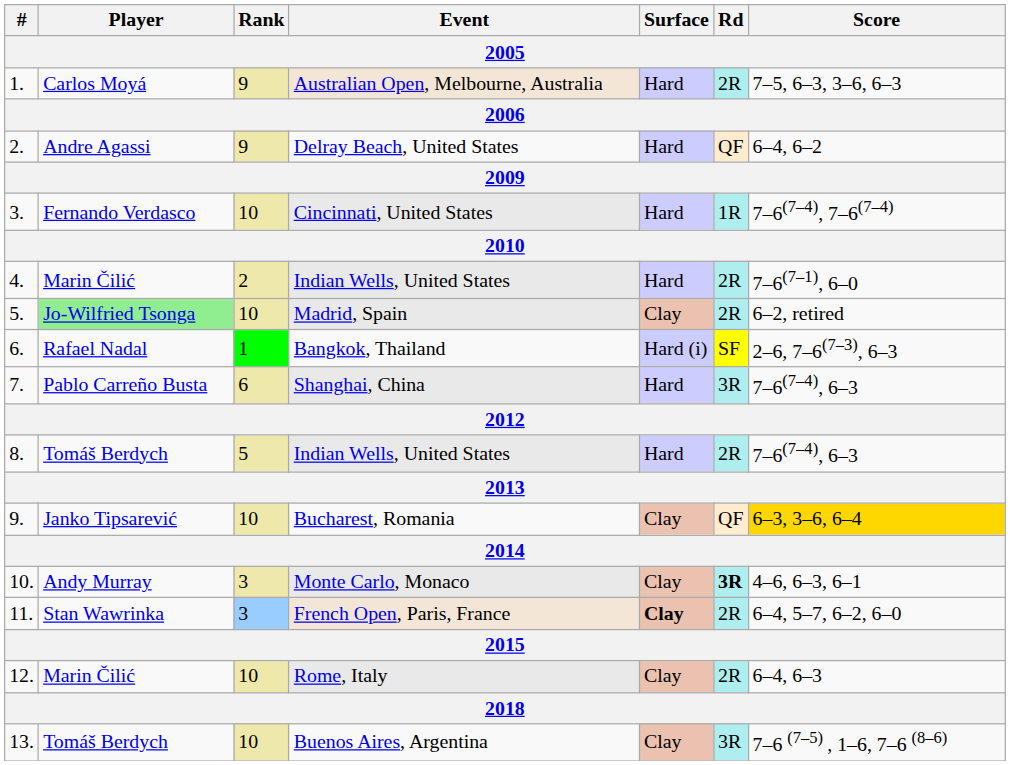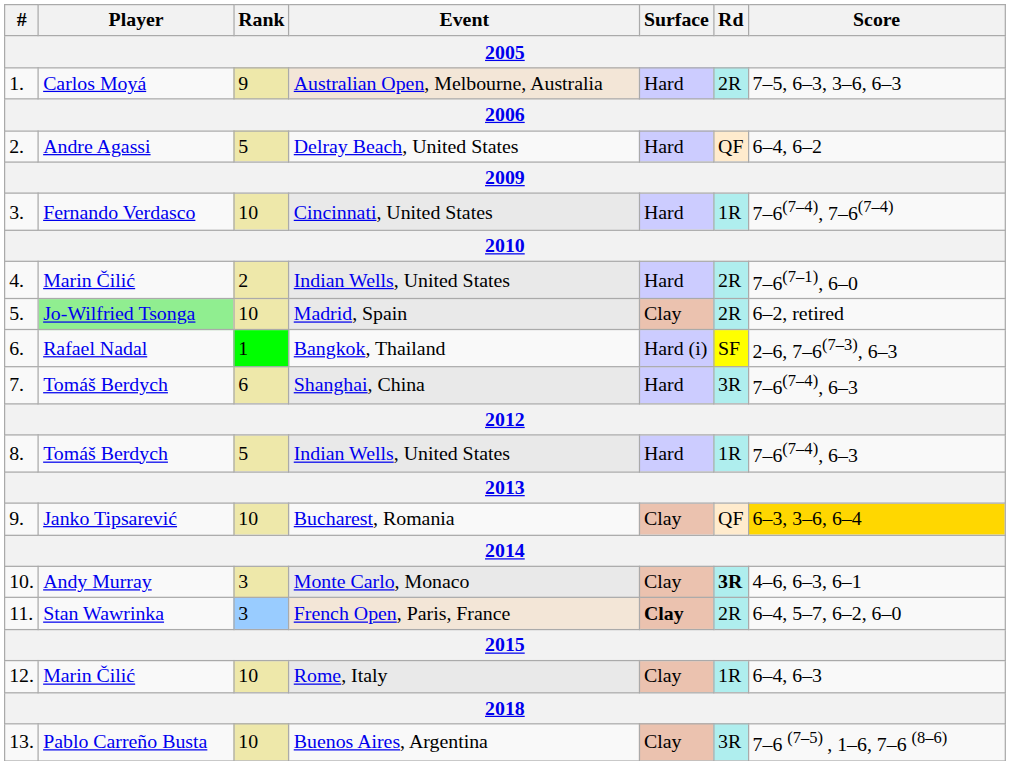 <table class="wikitable sortable">
 <tr>
 <th>#</th>
 <th width=150>Player</th>
 <th>Rank</th>
 <th width=275>Event</th>
 <th>Surface</th>
 <th>Rd</th>
 <th width=200>Score</th>
 </tr>
 <tr>
 <th colspan=7><a href='#'>2005</a></th>
 </tr>
 <tr>
 <td>1.</td>
 <td> <a href='#'>Carlos Moyá</a></td>
 <td bgcolor=EEE8AA>9</td>
 <td bgcolor=f3e6d7><a href='#'>Australian Open</a>, Melbourne, Australia</td>
 <td style="background:#ccf;">Hard</td>
 <td bgcolor=afeeee>2R</td>
 <td>7–5, 6–3, 3–6, 6–3</td>
 </tr>
 <tr>
 <th colspan=7><a href='#'>2006</a></th>
 </tr>
 <tr>
 <td>2.</td>
 <td> <a href='#'>Andre Agassi</a></td>
-<td bgcolor=EEE8AA>9</td>
+<td bgcolor=EEE8AA>5</td>
 <td bgcolor=><a href='#'>Delray Beach</a>, United States</td>
 <td style="background:#ccf;">Hard</td>
 <td bgcolor=ffebcd>QF</td>
 <td>6–4, 6–2</td>
 </tr>
 <tr>
 <th colspan=7><a href='#'>2009</a></th>
 </tr>
 <tr>
 <td>3.</td>
 <td> <a href='#'>Fernando Verdasco</a></td>
 <td bgcolor=EEE8AA>10</td>
 <td bgcolor=e9e9e9><a href='#'>Cincinnati</a>, United States</td>
 <td style="background:#ccf;">Hard</td>
 <td bgcolor=afeeee>1R</td>
 <td>7–6<sup>(7–4)</sup>, 7–6<sup>(7–4)</sup></td>
 </tr>
 <tr>
 <th colspan=7><a href='#'>2010</a></th>
 </tr>
 <tr>
 <td>4.</td>
 <td> <a href='#'>Marin Čilić</a></td>
 <td bgcolor=EEE8AA>2</td>
 <td bgcolor=e9e9e9><a href='#'>Indian Wells</a>, United States</td>
 <td style="background:#ccf;">Hard</td>
 <td bgcolor=afeeee>2R</td>
 <td>7–6<sup>(7–1)</sup>, 6–0</td>
 </tr>
 <tr>
 <td>5.</td>
 <td style="background: lightgreen;"> <a href='#'>Jo-Wilfried Tsonga</a></td>
 <td bgcolor=EEE8AA>10</td>
 <td bgcolor=e9e9e9><a href='#'>Madrid</a>, Spain</td>
 <td bgcolor=EBC2AF>Clay</td>
 <td bgcolor=afeeee>2R</td>
 <td>6–2, retired</td>
 </tr>
 <tr>
 <td>6.</td>
 <td> <a href='#'>Rafael Nadal</a></td>
 <td bgcolor=lime>1</td>
 <td bgcolor=><a href='#'>Bangkok</a>, Thailand</td>
 <td style="background:#ccf;">Hard (i)</td>
 <td style="background:yellow;">SF</td>
 <td>2–6, 7–6<sup>(7–3)</sup>, 6–3</td>
 </tr>
 <tr>
 <td>7.</td>
-<td> <a href='#'>Pablo Carreño Busta</a></td>
+<td> <a href='#'>Tomáš Berdych</a></td>
 <td bgcolor=EEE8AA>6</td>
 <td bgcolor=e9e9e9><a href='#'>Shanghai</a>, China</td>
 <td style="background:#ccf;">Hard</td>
 <td bgcolor=afeeee>3R</td>
 <td>7–6<sup>(7–4)</sup>, 6–3</td>
 </tr>
 <tr>
 <th colspan=7><a href='#'>2012</a></th>
 </tr>
 <tr>
 <td>8.</td>
 <td> <a href='#'>Tomáš Berdych</a></td>
 <td bgcolor=EEE8AA>5</td>
 <td bgcolor=e9e9e9><a href='#'>Indian Wells</a>, United States</td>
 <td style="background:#ccf;">Hard</td>
-<td bgcolor=afeeee>2R</td>
+<td bgcolor=afeeee>1R</td>
 <td>7–6<sup>(7–4)</sup>, 6–3</td>
 </tr>
 <tr>
 <th colspan=7><a href='#'>2013</a></th>
 </tr>
 <tr>
 <td>9.</td>
 <td> <a href='#'>Janko Tipsarević</a></td>
 <td bgcolor=EEE8AA>10</td>
 <td bgcolor=><a href='#'>Bucharest</a>, Romania</td>
 <td bgcolor=EBC2AF>Clay</td>
 <td bgcolor=ffebcd>QF</td>
 <td style="background: gold;">6–3, 3–6, 6–4</td>
 </tr>
 <tr>
 <th colspan=7><a href='#'>2014</a></th>
 </tr>
 <tr>
 <td>10.</td>
 <td> <a href='#'>Andy Murray</a></td>
 <td bgcolor=EEE8AA>3</td>
 <td bgcolor=e9e9e9><a href='#'>Monte Carlo</a>, Monaco</td>
 <td bgcolor=EBC2AF>Clay</td>
 <td bgcolor=afeeee><strong>3R</strong></td>
 <td>4–6, 6–3, 6–1</td>
 </tr>
 <tr>
 <td>11.</td>
 <td> <a href='#'>Stan Wawrinka</a></td>
 <td style="background:#9cf;">3</td>
 <td bgcolor=f3e6d7><a href='#'>French Open</a>, Paris, France</td>
 <td bgcolor=EBC2AF><strong>Clay</strong></td>
 <td bgcolor=afeeee>2R</td>
 <td>6–4, 5–7, 6–2, 6–0</td>
 </tr>
 <tr>
 <th colspan=7><a href='#'>2015</a></th>
 </tr>
 <tr>
 <td>12.</td>
 <td> <a href='#'>Marin Čilić</a></td>
 <td bgcolor=EEE8AA>10</td>
 <td bgcolor=e9e9e9><a href='#'>Rome</a>, Italy</td>
 <td bgcolor=EBC2AF>Clay</td>
-<td bgcolor=afeeee>2R</td>
+<td bgcolor=afeeee>1R</td>
 <td>6–4, 6–3</td>
 </tr>
 <tr>
 <th colspan=7><a href='#'>2018</a></th>
 </tr>
 <tr>
 <td>13.</td>
-<td> <a href='#'>Tomáš Berdych</a></td>
+<td> <a href='#'>Pablo Carreño Busta</a></td>
 <td bgcolor=EEE8AA>10</td>
 <td><a href='#'>Buenos Aires</a>, Argentina</td>
 <td bgcolor=EBC2AF>Clay</td>
 <td bgcolor=afeeee>3R</td>
 <td>7–6 <sup> (7–5) </sup>, 1–6, 7–6 <sup> (8–6) </sup></td>
 </tr>
 </table>
